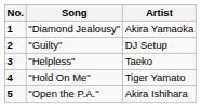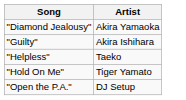 <table class="wikitable sortable" style="font-size:90%;">
 <tr>
-<th>No.</th>
 <th>Song</th>
 <th>Artist</th>
 </tr>
 <tr>
-<td><strong>1</strong></td>
 <td>"Diamond Jealousy"</td>
 <td>Akira Yamaoka</td>
 </tr>
 <tr>
-<td><strong>2</strong></td>
 <td>"Guilty"</td>
-<td>DJ Setup</td>
+<td>Akira Ishihara</td>
 </tr>
 <tr>
-<td><strong>3</strong></td>
 <td>"Helpless"</td>
 <td>Taeko</td>
 </tr>
 <tr>
-<td><strong>4</strong></td>
 <td>"Hold On Me"</td>
 <td>Tiger Yamato</td>
 </tr>
 <tr>
-<td><strong>5</strong></td>
 <td>"Open the P.A."</td>
-<td>Akira Ishihara</td>
+<td>DJ Setup</td>
 </tr>
 </table>
